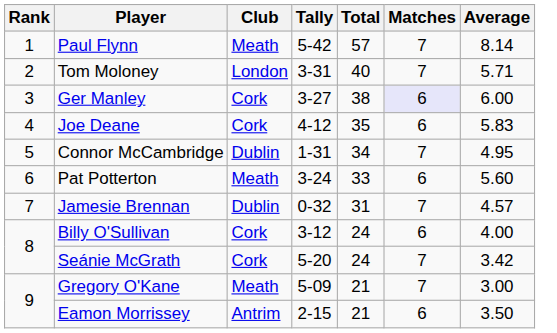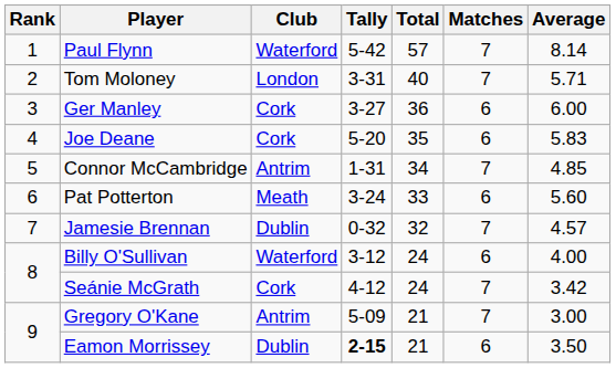 <table class="wikitable">
 <tr>
 <th>Rank</th>
 <th>Player</th>
 <th>Club</th>
 <th>Tally</th>
 <th>Total</th>
 <th>Matches</th>
 <th>Average</th>
 </tr>
 <tr>
 <td rowspan=1 align=center>1</td>
 <td><a href='#'>Paul Flynn</a></td>
-<td><a href='#'>Meath</a></td>
+<td><a href='#'>Waterford</a></td>
 <td align=center>5-42</td>
 <td align=center>57</td>
 <td align=center>7</td>
 <td align=center>8.14</td>
 </tr>
 <tr>
 <td rowspan=1 align=center>2</td>
 <td>Tom Moloney</td>
 <td><a href='#'>London</a></td>
 <td align=center>3-31</td>
 <td align=center>40</td>
 <td align=center>7</td>
 <td align=center>5.71</td>
 </tr>
 <tr>
 <td rowspan=1 align=center>3</td>
 <td><a href='#'>Ger Manley</a></td>
 <td><a href='#'>Cork</a></td>
 <td align=center>3-27</td>
-<td align=center>38</td>
-<td align=center style="background: lavender;">6</td>
+<td align=center>36</td>
+<td align=center>6</td>
 <td align=center>6.00</td>
 </tr>
 <tr>
 <td rowspan=1 align=center>4</td>
 <td><a href='#'>Joe Deane</a></td>
 <td><a href='#'>Cork</a></td>
-<td align=center>4-12</td>
+<td align=center>5-20</td>
 <td align=center>35</td>
 <td align=center>6</td>
 <td align=center>5.83</td>
 </tr>
 <tr>
 <td rowspan=1 align=center>5</td>
 <td>Connor McCambridge</td>
-<td><a href='#'>Dublin</a></td>
+<td><a href='#'>Antrim</a></td>
 <td align=center>1-31</td>
 <td align=center>34</td>
 <td align=center>7</td>
-<td align=center>4.95</td>
+<td align=center>4.85</td>
 </tr>
 <tr>
 <td rowspan=1 align=center>6</td>
 <td>Pat Potterton</td>
 <td><a href='#'>Meath</a></td>
 <td align=center>3-24</td>
 <td align=center>33</td>
 <td align=center>6</td>
 <td align=center>5.60</td>
 </tr>
 <tr>
 <td rowspan=1 align=center>7</td>
 <td><a href='#'>Jamesie Brennan</a></td>
 <td><a href='#'>Dublin</a></td>
 <td align=center>0-32</td>
-<td align=center>31</td>
+<td align=center>32</td>
 <td align=center>7</td>
 <td align=center>4.57</td>
 </tr>
 <tr>
 <td rowspan=2 align=center>8</td>
 <td><a href='#'>Billy O'Sullivan</a></td>
-<td><a href='#'>Cork</a></td>
+<td><a href='#'>Waterford</a></td>
 <td align=center>3-12</td>
 <td align=center>24</td>
 <td align=center>6</td>
 <td align=center>4.00</td>
 </tr>
 <tr>
 <td><a href='#'>Seánie McGrath</a></td>
 <td><a href='#'>Cork</a></td>
-<td align=center>5-20</td>
+<td align=center>4-12</td>
 <td align=center>24</td>
 <td align=center>7</td>
 <td align=center>3.42</td>
 </tr>
 <tr>
 <td rowspan=2 align=center>9</td>
 <td><a href='#'>Gregory O'Kane</a></td>
-<td><a href='#'>Meath</a></td>
+<td><a href='#'>Antrim</a></td>
 <td align=center>5-09</td>
 <td align=center>21</td>
 <td align=center>7</td>
 <td align=center>3.00</td>
 </tr>
 <tr>
 <td><a href='#'>Eamon Morrissey</a></td>
-<td><a href='#'>Antrim</a></td>
-<td align=center>2-15</td>
+<td><a href='#'>Dublin</a></td>
+<td align=center><strong>2-15</strong></td>
 <td align=center>21</td>
 <td align=center>6</td>
 <td align=center>3.50</td>
 </tr>
 </table>
